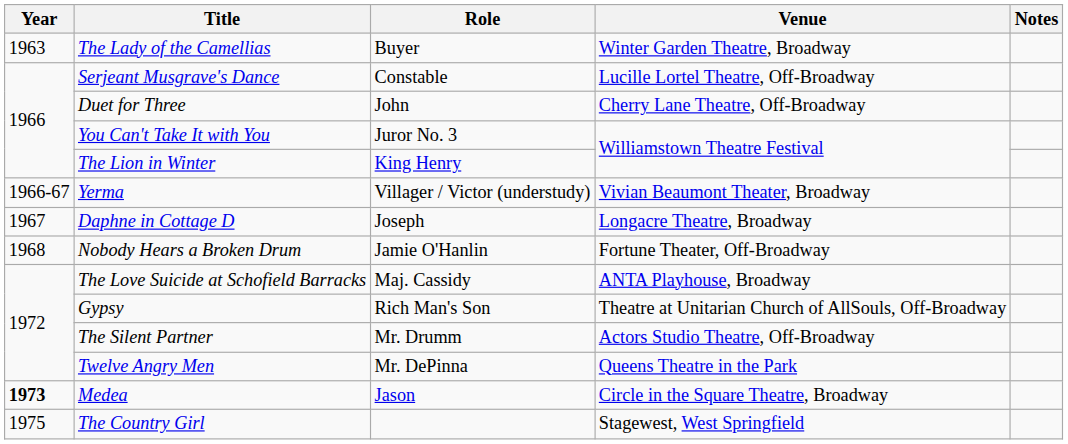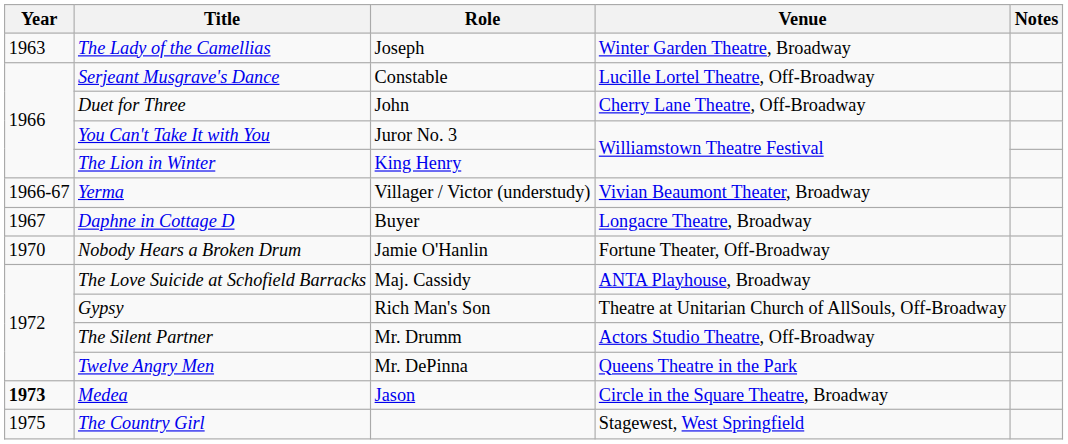 <table class="wikitable">
 <tr>
 <th>Year</th>
 <th>Title</th>
 <th>Role</th>
 <th>Venue</th>
 <th>Notes</th>
 </tr>
 <tr>
 <td>1963</td>
 <td><em><a href='#'>The Lady of the Camellias</a></em></td>
-<td>Buyer</td>
+<td>Joseph</td>
 <td><a href='#'>Winter Garden Theatre</a>, Broadway</td>
 <td></td>
 </tr>
 <tr>
 <td rowspan="4">1966</td>
 <td><em><a href='#'>Serjeant Musgrave's Dance</a></em></td>
 <td>Constable</td>
 <td><a href='#'>Lucille Lortel Theatre</a>, Off-Broadway</td>
 <td></td>
 </tr>
 <tr>
 <td><em>Duet for Three</em></td>
 <td>John</td>
 <td><a href='#'>Cherry Lane Theatre</a>, Off-Broadway</td>
 <td></td>
 </tr>
 <tr>
 <td><a href='#'><em>You Can't Take It with You</em></a></td>
 <td>Juror No. 3</td>
 <td rowspan="2"><a href='#'>Williamstown Theatre Festival</a></td>
 <td></td>
 </tr>
 <tr>
 <td><em><a href='#'>The Lion in Winter</a></em></td>
 <td><a href='#'>King Henry</a></td>
 <td></td>
 </tr>
 <tr>
 <td>1966-67</td>
 <td><em><a href='#'>Yerma</a></em></td>
 <td>Villager / Victor (understudy)</td>
 <td><a href='#'>Vivian Beaumont Theater</a>, Broadway</td>
 <td></td>
 </tr>
 <tr>
 <td>1967</td>
 <td><em><a href='#'>Daphne in Cottage D</a></em></td>
-<td>Joseph</td>
+<td>Buyer</td>
 <td><a href='#'>Longacre Theatre</a>, Broadway</td>
 <td></td>
 </tr>
 <tr>
-<td>1968</td>
+<td>1970</td>
 <td><em>Nobody Hears a Broken Drum</em></td>
 <td>Jamie O'Hanlin</td>
 <td>Fortune Theater, Off-Broadway</td>
 <td></td>
 </tr>
 <tr>
 <td rowspan="4">1972</td>
 <td><em>The Love Suicide at Schofield Barracks</em></td>
 <td>Maj. Cassidy</td>
 <td><a href='#'>ANTA Playhouse</a>, Broadway</td>
 <td></td>
 </tr>
 <tr>
 <td><em>Gypsy</em></td>
 <td>Rich Man's Son</td>
 <td>Theatre at Unitarian Church of AllSouls, Off-Broadway</td>
 <td></td>
 </tr>
 <tr>
 <td><em>The Silent Partner</em></td>
 <td>Mr. Drumm</td>
 <td><a href='#'>Actors Studio Theatre</a>, Off-Broadway</td>
 <td></td>
 </tr>
 <tr>
 <td><a href='#'><em>Twelve Angry Men</em></a></td>
 <td>Mr. DePinna</td>
 <td><a href='#'>Queens Theatre in the Park</a></td>
 <td></td>
 </tr>
 <tr>
 <td><strong>1973</strong></td>
 <td><a href='#'><em>Medea</em></a></td>
 <td><a href='#'>Jason</a></td>
 <td><a href='#'>Circle in the Square Theatre</a>, Broadway</td>
 <td></td>
 </tr>
 <tr>
 <td>1975</td>
 <td><a href='#'><em>The Country Girl</em></a></td>
 <td></td>
 <td>Stagewest, <a href='#'>West Springfield</a></td>
 <td></td>
 </tr>
 </table>
